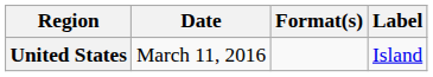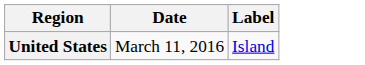 <table class="wikitable plainrowheaders">
 <tr>
 <th scope="col">Region</th>
 <th scope="col">Date</th>
-<th scope="col">Format(s)</th>
 <th scope="col">Label</th>
 </tr>
 <tr>
 <th scope="row">United States</th>
 <td>March 11, 2016</td>
-<td></td>
 <td><a href='#'>Island</a></td>
 </tr>
 </table>
